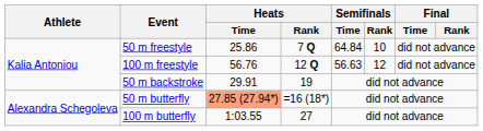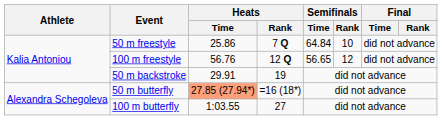 <table class=wikitable style="font-size:90%">
 <tr>
 <th rowspan=2>Athlete</th>
 <th rowspan=2>Event</th>
 <th colspan=2>Heats</th>
 <th colspan=2>Semifinals</th>
 <th colspan=2>Final</th>
 </tr>
 <tr style="font-size:95%">
 <th>Time</th>
 <th>Rank</th>
 <th>Time</th>
 <th>Rank</th>
 <th>Time</th>
 <th>Rank</th>
 </tr>
 <tr align=center>
 <td rowspan=3 align=left><a href='#'>Kalia Antoniou</a></td>
 <td align=left><a href='#'>50 m freestyle</a></td>
 <td>25.86</td>
 <td>7 <strong>Q</strong></td>
 <td>64.84</td>
 <td>10</td>
 <td colspan=2>did not advance</td>
 </tr>
 <tr align=center>
 <td align=left><a href='#'>100 m freestyle</a></td>
 <td>56.76</td>
 <td>12 <strong>Q</strong></td>
-<td>56.63</td>
+<td>56.65</td>
 <td>12</td>
 <td colspan=2>did not advance</td>
 </tr>
 <tr align=center>
 <td align=left><a href='#'>50 m backstroke</a></td>
 <td>29.91</td>
 <td>19</td>
 <td colspan=4>did not advance</td>
 </tr>
 <tr align=center>
 <td rowspan=2 align=left><a href='#'>Alexandra Schegoleva</a></td>
 <td align=left><a href='#'>50 m butterfly</a></td>
 <td style="background: lightsalmon;">27.85 (27.94*)</td>
 <td>=16 (18*)</td>
 <td colspan=4>did not advance</td>
 </tr>
 <tr align=center>
 <td align=left><a href='#'>100 m butterfly</a></td>
 <td>1:03.55</td>
 <td>27</td>
 <td colspan=4>did not advance</td>
 </tr>
 </table>
